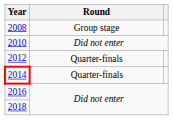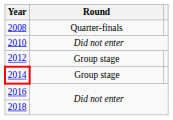 <table class="wikitable" style="text-align: center; font-size:90%">
 <tr>
 <th>Year</th>
 <th style="width:200px">Round</th>
 <th></th>
 </tr>
 <tr>
 <td><a href='#'>2008</a></td>
-<td>Group stage</td>
+<td>Quarter-finals</td>
 <td></td>
 </tr>
 <tr>
 <td><a href='#'>2010</a></td>
 <td colspan="2"><em>Did not enter</em></td>
 </tr>
 <tr>
 <td><a href='#'>2012</a></td>
-<td>Quarter-finals</td>
+<td>Group stage</td>
 <td></td>
 </tr>
 <tr>
 <td style="border: 3px solid red"><a href='#'>2014</a></td>
-<td>Quarter-finals</td>
+<td>Group stage</td>
 <td></td>
 </tr>
 <tr>
 <td><a href='#'>2016</a></td>
 <td colspan="2" rowspan="2"><em>Did not enter</em></td>
 </tr>
 <tr>
 <td><a href='#'>2018</a></td>
 </tr>
 </table>
